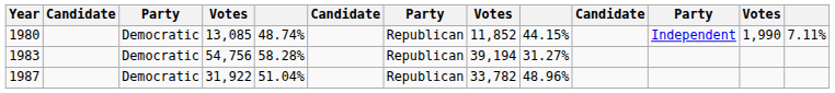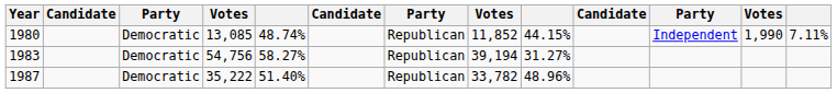 <table class="wikitable" style="margin:0.5em; text-align:center; font-size:95%">
 <tr>
 <th>Year</th>
 <th>Candidate</th>
 <th>Party</th>
 <th>Votes</th>
 <th></th>
 <th>Candidate</th>
 <th>Party</th>
 <th>Votes</th>
 <th></th>
 <th>Candidate</th>
 <th>Party</th>
 <th>Votes</th>
 <th></th>
 </tr>
 <tr>
 <td>1980</td>
 <td></td>
 <td>Democratic</td>
 <td>13,085</td>
 <td>48.74%</td>
 <td></td>
 <td>Republican</td>
 <td>11,852</td>
 <td>44.15%</td>
 <td></td>
 <td><a href='#'>Independent</a></td>
 <td>1,990</td>
 <td>7.11%</td>
 </tr>
 <tr>
 <td>1983</td>
 <td></td>
 <td>Democratic</td>
 <td>54,756</td>
-<td>58.28%</td>
+<td>58.27%</td>
 <td></td>
 <td>Republican</td>
 <td>39,194</td>
 <td>31.27%</td>
 <td></td>
 <td></td>
 <td></td>
 <td></td>
 </tr>
 <tr>
 <td>1987</td>
 <td></td>
 <td>Democratic</td>
-<td>31,922</td>
-<td>51.04%</td>
+<td>35,222</td>
+<td>51.40%</td>
 <td></td>
 <td>Republican</td>
 <td>33,782</td>
 <td>48.96%</td>
 <td></td>
 <td></td>
 <td></td>
 <td></td>
 </tr>
 </table>
